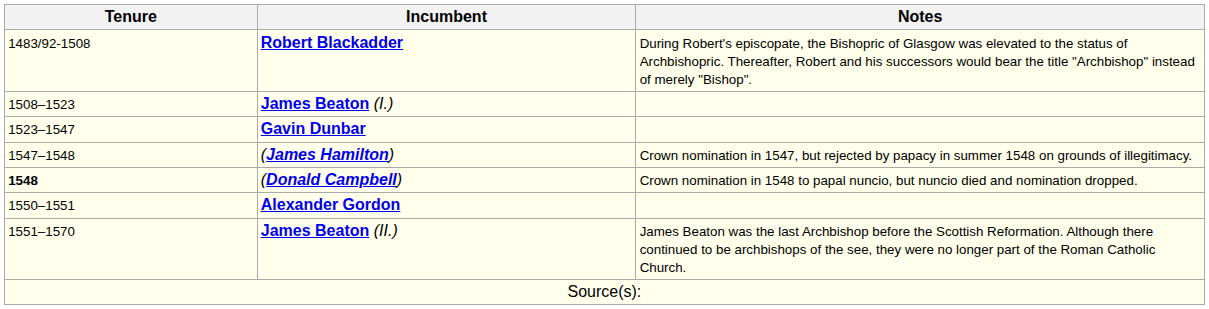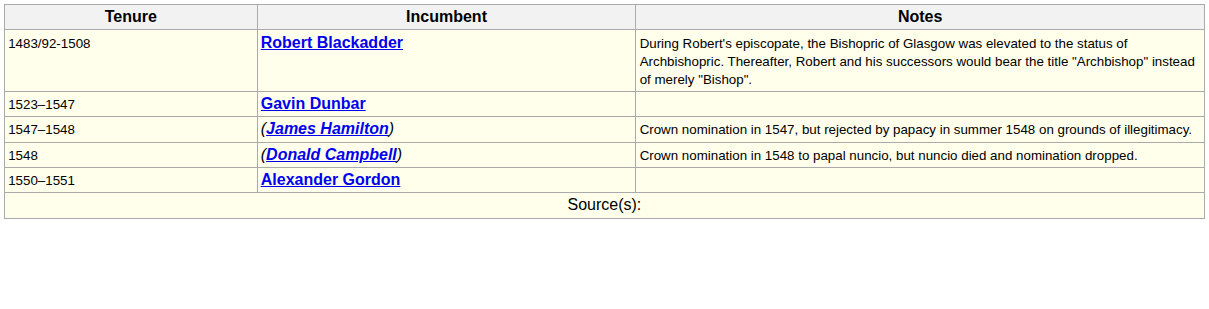 <table class="wikitable" style="width:95%;" border="1" cellpadding="2">
 <tr align=left>
 <th width="20%">Tenure</th>
 <th width="30%">Incumbent</th>
 <th width="45%">Notes</th>
 </tr>
 <tr valign=top bgcolor="#ffffec">
 <td><small>1483/92-1508</small></td>
 <td><strong><a href='#'>Robert Blackadder</a></strong></td>
 <td><small>During Robert's episcopate, the Bishopric of Glasgow was elevated to the status of Archbishopric. Thereafter, Robert and his successors would bear the title "Archbishop" instead of merely "Bishop".</small></td>
 </tr>
 <tr valign=top bgcolor="#ffffec">
-<td><small>1508–1523</small></td>
-<td><strong><a href='#'>James Beaton</a></strong> <em>(I.)</em></td>
-<td><small></small></td>
-</tr>
-<tr valign=top bgcolor="#ffffec">
 <td><small>1523–1547</small></td>
 <td><strong><a href='#'>Gavin Dunbar</a></strong></td>
 <td><small></small></td>
 </tr>
 <tr valign=top bgcolor="#ffffec">
 <td><small>1547–1548</small></td>
 <td><em>(<strong><a href='#'>James Hamilton</a></strong>)</em></td>
 <td><small>Crown nomination in 1547, but rejected by papacy in summer 1548 on grounds of illegitimacy.</small></td>
 </tr>
 <tr valign=top bgcolor="#ffffec">
-<td><strong><small>1548</small></strong></td>
+<td><small>1548</small></td>
 <td><em>(<strong><a href='#'>Donald Campbell</a></strong>)</em></td>
 <td><small>Crown nomination in 1548 to papal nuncio, but nuncio died and nomination dropped.</small></td>
 </tr>
 <tr valign=top bgcolor="#ffffec">
 <td><small>1550–1551</small></td>
 <td><strong><a href='#'>Alexander Gordon</a></strong></td>
 <td><small></small></td>
 </tr>
 <tr valign=top bgcolor="#ffffec">
-<td><small>1551–1570</small></td>
-<td><strong><a href='#'>James Beaton</a></strong> <em>(II.)</em></td>
-<td><small>James Beaton was the last Archbishop before the Scottish Reformation. Although there continued to be archbishops of the see, they were no longer part of the Roman Catholic Church.</small></td>
-</tr>
-<tr valign=top bgcolor="#ffffec">
 <td align=center colspan="3">Source(s):</td>
 </tr>
 </table>
